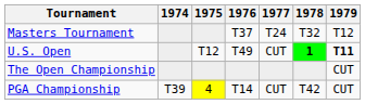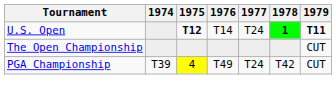 <table class="wikitable" style="font-size:95%;text-align:center;">
 <tr>
 <th>Tournament</th>
 <th>1974</th>
 <th>1975</th>
 <th>1976</th>
 <th>1977</th>
 <th>1978</th>
 <th>1979</th>
 </tr>
 <tr>
-<td align=left><a href='#'>Masters Tournament</a></td>
-<td style="background:#eeeeee;"></td>
-<td style="background:#eeeeee;"></td>
-<td>T37</td>
-<td>T24</td>
-<td>T32</td>
-<td>T12</td>
-</tr>
-<tr>
 <td align=left><a href='#'>U.S. Open</a></td>
 <td style="background:#eeeeee;"></td>
-<td>T12</td>
-<td>T49</td>
-<td>CUT</td>
+<td><strong>T12</strong></td>
+<td>T14</td>
+<td>T24</td>
 <td style="background:lime;"><strong>1</strong></td>
 <td><strong>T11</strong></td>
 </tr>
 <tr>
 <td align=left><a href='#'>The Open Championship</a></td>
 <td style="background:#eeeeee;"></td>
 <td style="background:#eeeeee;"></td>
 <td style="background:#eeeeee;"></td>
 <td style="background:#eeeeee;"></td>
 <td style="background:#eeeeee;"></td>
 <td>CUT</td>
 </tr>
 <tr>
 <td align=left><a href='#'>PGA Championship</a></td>
 <td>T39</td>
 <td style="background:yellow;">4</td>
-<td>T14</td>
-<td>CUT</td>
+<td>T49</td>
+<td>T24</td>
 <td>T42</td>
 <td>CUT</td>
 </tr>
 </table>
